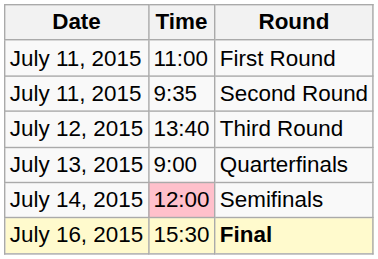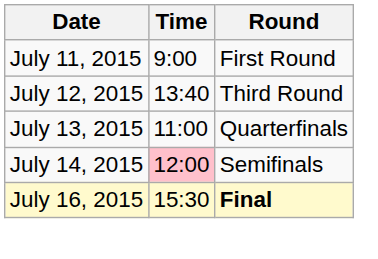 <table class="wikitable">
 <tr>
 <th>Date</th>
 <th>Time</th>
 <th>Round</th>
 </tr>
 <tr>
 <td>July 11, 2015</td>
-<td>11:00</td>
+<td>9:00</td>
 <td>First Round</td>
-</tr>
-<tr>
-<td>July 11, 2015</td>
-<td>9:35</td>
-<td>Second Round</td>
 </tr>
 <tr>
 <td>July 12, 2015</td>
 <td>13:40</td>
 <td>Third Round</td>
 </tr>
 <tr>
 <td>July 13, 2015</td>
-<td>9:00</td>
+<td>11:00</td>
 <td>Quarterfinals</td>
 </tr>
 <tr>
 <td>July 14, 2015</td>
 <td style="background: pink;">12:00</td>
 <td>Semifinals</td>
 </tr>
 <tr style=background:lemonchiffon>
 <td>July 16, 2015</td>
 <td>15:30</td>
 <td><strong>Final</strong></td>
 </tr>
 </table>
